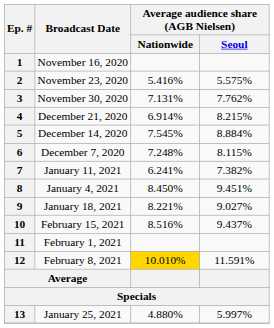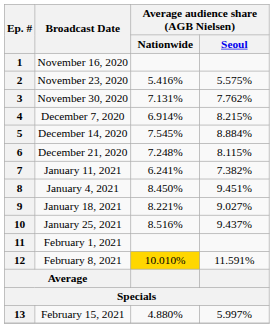 <table class="wikitable sortable" style="text-align:center;">
 <tr>
 <th rowspan="2">Ep. #</th>
 <th rowspan="2">Broadcast Date</th>
 <th colspan="2">Average audience share<br>(AGB Nielsen)</th>
 </tr>
 <tr>
 <th width="90">Nationwide</th>
 <th width="90"><a href='#'>Seoul</a></th>
 </tr>
 <tr>
 <th>1</th>
 <td>November 16, 2020</td>
 <td></td>
 <td></td>
 </tr>
 <tr>
 <th>2</th>
 <td>November 23, 2020</td>
 <td>5.416%</td>
 <td>5.575%</td>
 </tr>
 <tr>
 <th>3</th>
 <td>November 30, 2020</td>
 <td>7.131%</td>
 <td>7.762%</td>
 </tr>
 <tr>
 <th>4</th>
-<td>December 21, 2020</td>
+<td>December 7, 2020</td>
 <td>6.914%</td>
 <td>8.215%</td>
 </tr>
 <tr>
 <th>5</th>
 <td>December 14, 2020</td>
 <td>7.545%</td>
 <td>8.884%</td>
 </tr>
 <tr>
 <th>6</th>
-<td>December 7, 2020</td>
+<td>December 21, 2020</td>
 <td>7.248%</td>
 <td>8.115%</td>
 </tr>
 <tr>
 <th>7</th>
 <td>January 11, 2021</td>
 <td>6.241%</td>
 <td>7.382%</td>
 </tr>
 <tr>
 <th>8</th>
 <td>January 4, 2021</td>
 <td>8.450%</td>
 <td>9.451%</td>
 </tr>
 <tr>
 <th>9</th>
 <td>January 18, 2021</td>
 <td>8.221%</td>
 <td>9.027%</td>
 </tr>
 <tr>
 <th>10</th>
-<td>February 15, 2021</td>
+<td>January 25, 2021</td>
 <td>8.516%</td>
 <td>9.437%</td>
 </tr>
 <tr>
 <th>11</th>
 <td>February 1, 2021</td>
 <td></td>
 <td></td>
 </tr>
 <tr>
 <th>12</th>
 <td>February 8, 2021</td>
 <td style="background: gold;">10.010%</td>
 <td>11.591%</td>
 </tr>
 <tr>
 <th colspan="2">Average</th>
 <th></th>
 <th></th>
 </tr>
 <tr>
 <th colspan="4">Specials</th>
 </tr>
 <tr>
 <th>13</th>
-<td>January 25, 2021</td>
+<td>February 15, 2021</td>
 <td>4.880%</td>
 <td>5.997%</td>
 </tr>
 <tr>
 </tr>
 </table>
